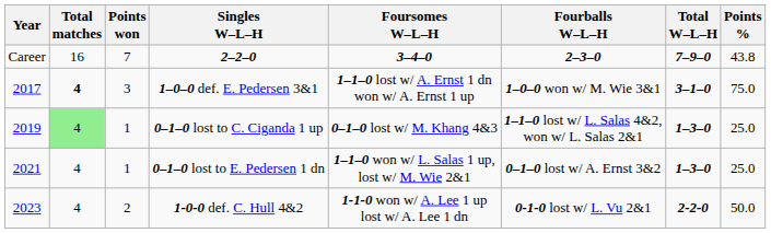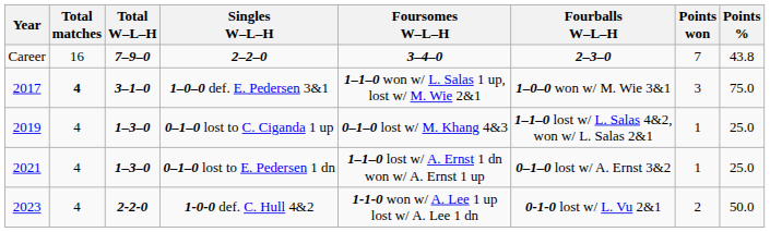 <table class="wikitable" style="text-align:center; font-size: 95%;">
 <tr>
 <th>Year</th>
 <th>Total<br>matches</th>
-<th>Points<br>won</th>
+<th>Total<br>W–L–H</th>
 <th>Singles<br>W–L–H</th>
 <th>Foursomes<br>W–L–H</th>
 <th>Fourballs<br>W–L–H</th>
-<th>Total<br>W–L–H</th>
+<th>Points<br>won</th>
 <th>Points<br>%</th>
 </tr>
 <tr>
 <td>Career</td>
 <td>16</td>
-<td>7</td>
+<td><strong><em>7–9–0</em></strong></td>
 <td><strong><em>2–2–0</em></strong></td>
 <td><strong><em>3–4–0</em></strong></td>
 <td><strong><em>2–3–0</em></strong></td>
-<td><strong><em>7–9–0</em></strong></td>
+<td>7</td>
 <td>43.8</td>
 </tr>
 <tr>
 <td><a href='#'>2017</a></td>
 <td><strong>4</strong></td>
+<td><strong><em>3–1–0</em></strong></td>
+<td><strong><em>1–0–0</em></strong> def. <a href='#'>E. Pedersen</a> 3&1</td>
+<td><strong><em>1–1–0</em></strong> won w/ <a href='#'>L. Salas</a> 1 up,<br>lost w/ <a href='#'>M. Wie</a> 2&1</td>
+<td><strong><em>1–0–0</em></strong> won w/ M. Wie 3&1</td>
 <td>3</td>
-<td><strong><em>1–0–0</em></strong> def. <a href='#'>E. Pedersen</a> 3&1</td>
-<td><strong><em>1–1–0</em></strong> lost w/ <a href='#'>A. Ernst</a> 1 dn<br>won w/ A. Ernst 1 up</td>
-<td><strong><em>1–0–0</em></strong> won w/ M. Wie 3&1</td>
-<td><strong><em>3–1–0</em></strong></td>
 <td>75.0</td>
 </tr>
 <tr>
 <td><a href='#'>2019</a></td>
-<td style="background: lightgreen;">4</td>
-<td>1</td>
+<td>4</td>
+<td><strong><em>1–3–0</em></strong></td>
 <td><strong><em>0–1–0</em></strong> lost to <a href='#'>C. Ciganda</a> 1 up</td>
 <td><strong><em>0–1–0</em></strong> lost w/ <a href='#'>M. Khang</a> 4&3</td>
 <td><strong><em>1–1–0</em></strong> lost w/ <a href='#'>L. Salas</a> 4&2,<br> won w/ L. Salas 2&1</td>
-<td><strong><em>1–3–0</em></strong></td>
+<td>1</td>
 <td>25.0</td>
 </tr>
 <tr>
 <td><a href='#'>2021</a></td>
 <td>4</td>
+<td><strong><em>1–3–0</em></strong></td>
+<td><strong><em>0–1–0</em></strong> lost to <a href='#'>E. Pedersen</a> 1 dn</td>
+<td><strong><em>1–1–0</em></strong> lost w/ <a href='#'>A. Ernst</a> 1 dn<br>won w/ A. Ernst 1 up</td>
+<td><strong><em>0–1–0</em></strong> lost w/ A. Ernst 3&2</td>
 <td>1</td>
-<td><strong><em>0–1–0</em></strong> lost to <a href='#'>E. Pedersen</a> 1 dn</td>
-<td><strong><em>1–1–0</em></strong> won w/ <a href='#'>L. Salas</a> 1 up,<br>lost w/ <a href='#'>M. Wie</a> 2&1</td>
-<td><strong><em>0–1–0</em></strong> lost w/ A. Ernst 3&2</td>
-<td><strong><em>1–3–0</em></strong></td>
 <td>25.0</td>
 </tr>
 <tr>
 <td><a href='#'>2023</a></td>
 <td>4</td>
-<td>2</td>
+<td><strong><em>2-2-0</em></strong></td>
 <td><strong><em>1-0-0</em></strong> def. <a href='#'>C. Hull</a> 4&2</td>
 <td><strong><em>1-1-0</em></strong> won w/ <a href='#'>A. Lee</a> 1 up<br>lost w/ A. Lee 1 dn</td>
 <td><strong><em>0-1-0</em></strong> lost w/ <a href='#'>L. Vu</a> 2&1</td>
-<td><strong><em>2-2-0</em></strong></td>
+<td>2</td>
 <td>50.0</td>
 </tr>
 </table>
